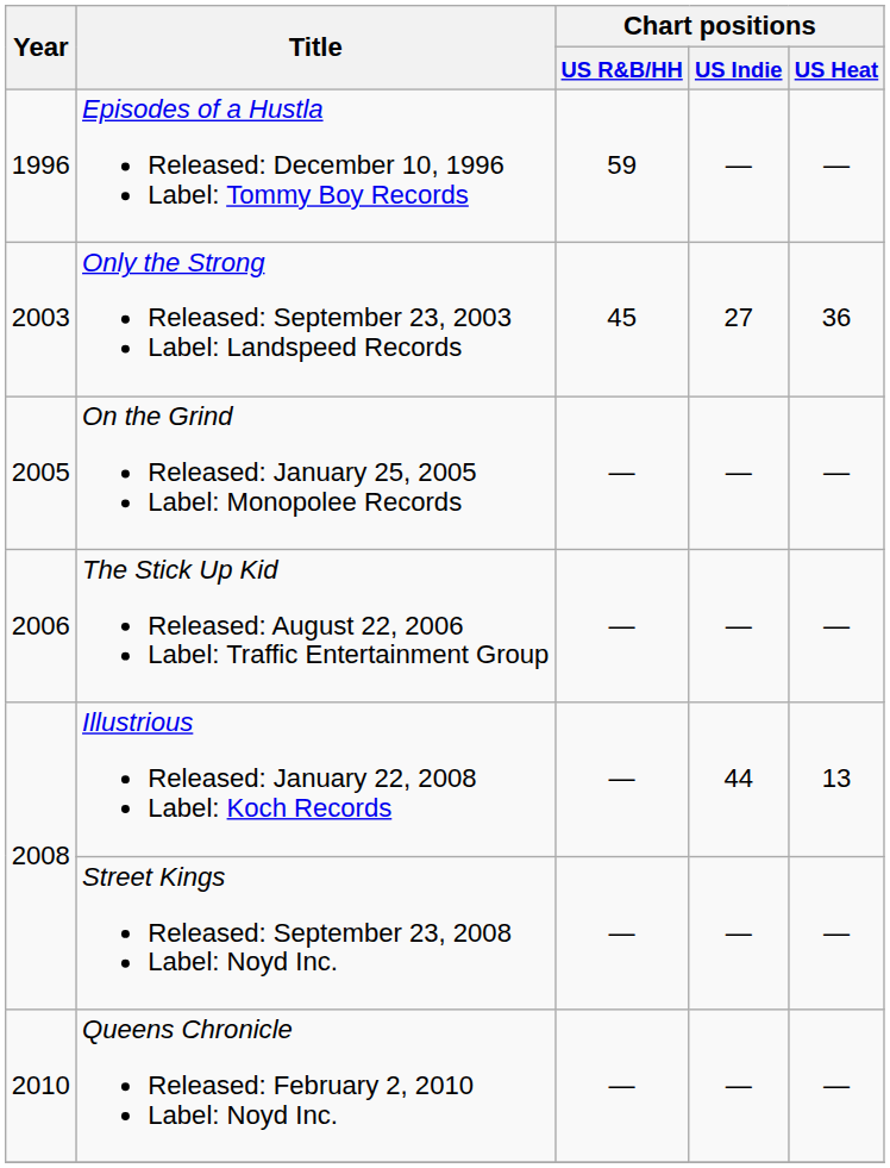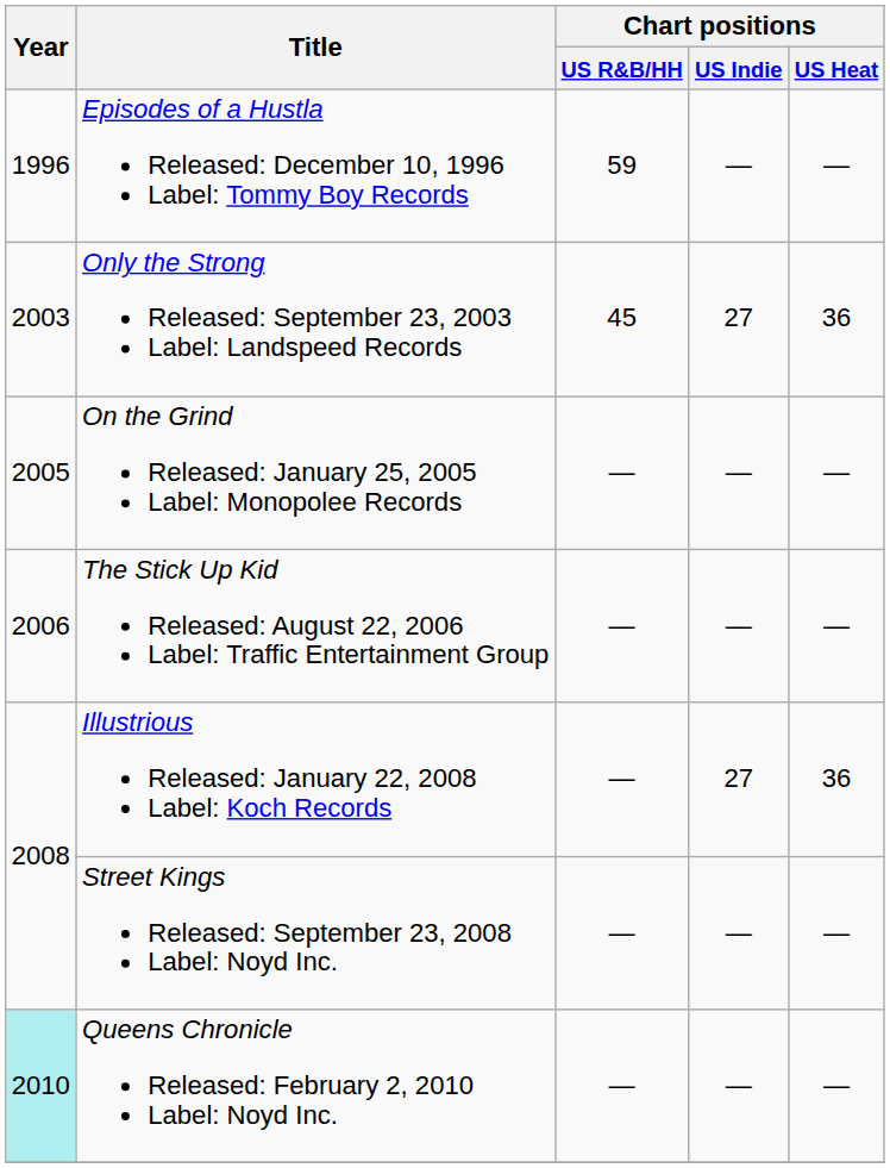 <table class="wikitable">
 <tr>
 <th rowspan="2">Year</th>
 <th rowspan="2">Title</th>
 <th colspan="3">Chart positions</th>
 </tr>
 <tr>
 <th><small><a href='#'>US R&B/HH</a></small><br></th>
 <th><small><a href='#'>US Indie</a></small><br></th>
 <th><small><a href='#'>US Heat</a></small><br></th>
 </tr>
 <tr>
 <td>1996</td>
 <td><em><a href='#'>Episodes of a Hustla</a></em><br><ul><li>Released: December 10, 1996</li><li>Label: <a href='#'>Tommy Boy Records</a></li></ul></td>
 <td align="center">59</td>
 <td align="center">—</td>
 <td align="center">—</td>
 </tr>
 <tr>
 <td>2003</td>
 <td><em><a href='#'>Only the Strong</a></em><br><ul><li>Released: September 23, 2003</li><li>Label: Landspeed Records</li></ul></td>
 <td align="center">45</td>
 <td align="center">27</td>
 <td align="center">36</td>
 </tr>
 <tr>
 <td>2005</td>
 <td><em>On the Grind</em><br><ul><li>Released: January 25, 2005</li><li>Label: Monopolee Records</li></ul></td>
 <td align="center">—</td>
 <td align="center">—</td>
 <td align="center">—</td>
 </tr>
 <tr>
 <td>2006</td>
 <td><em>The Stick Up Kid</em><br><ul><li>Released: August 22, 2006</li><li>Label: Traffic Entertainment Group</li></ul></td>
 <td align="center">—</td>
 <td align="center">—</td>
 <td align="center">—</td>
 </tr>
 <tr>
 <td rowspan="2">2008</td>
 <td><em><a href='#'>Illustrious</a></em><br><ul><li>Released: January 22, 2008</li><li>Label: <a href='#'>Koch Records</a></li></ul></td>
 <td align="center">—</td>
-<td align="center">44</td>
-<td align="center">13</td>
+<td align="center">27</td>
+<td align="center">36</td>
 </tr>
 <tr>
 <td><em>Street Kings</em><br><ul><li>Released: September 23, 2008</li><li>Label: Noyd Inc.</li></ul></td>
 <td align="center">—</td>
 <td align="center">—</td>
 <td align="center">—</td>
 </tr>
 <tr>
-<td>2010</td>
+<td style="background: paleturquoise;">2010</td>
 <td><em>Queens Chronicle</em><br><ul><li>Released: February 2, 2010</li><li>Label: Noyd Inc.</li></ul></td>
 <td align="center">—</td>
 <td align="center">—</td>
 <td align="center">—</td>
 </tr>
 <tr>
 </tr>
 </table>
